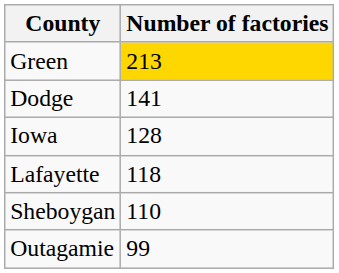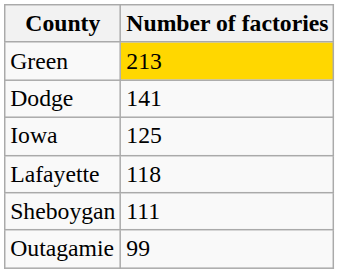 <table class="wikitable floatleft">
 <tr>
 <th>County</th>
 <th>Number of factories</th>
 </tr>
 <tr>
 <td>Green</td>
 <td style="background: gold;">213</td>
 </tr>
 <tr>
 <td>Dodge</td>
 <td>141</td>
 </tr>
 <tr>
 <td>Iowa</td>
-<td>128</td>
+<td>125</td>
 </tr>
 <tr>
 <td>Lafayette</td>
 <td>118</td>
 </tr>
 <tr>
 <td>Sheboygan</td>
-<td>110</td>
+<td>111</td>
 </tr>
 <tr>
 <td>Outagamie</td>
 <td>99</td>
 </tr>
 </table>
